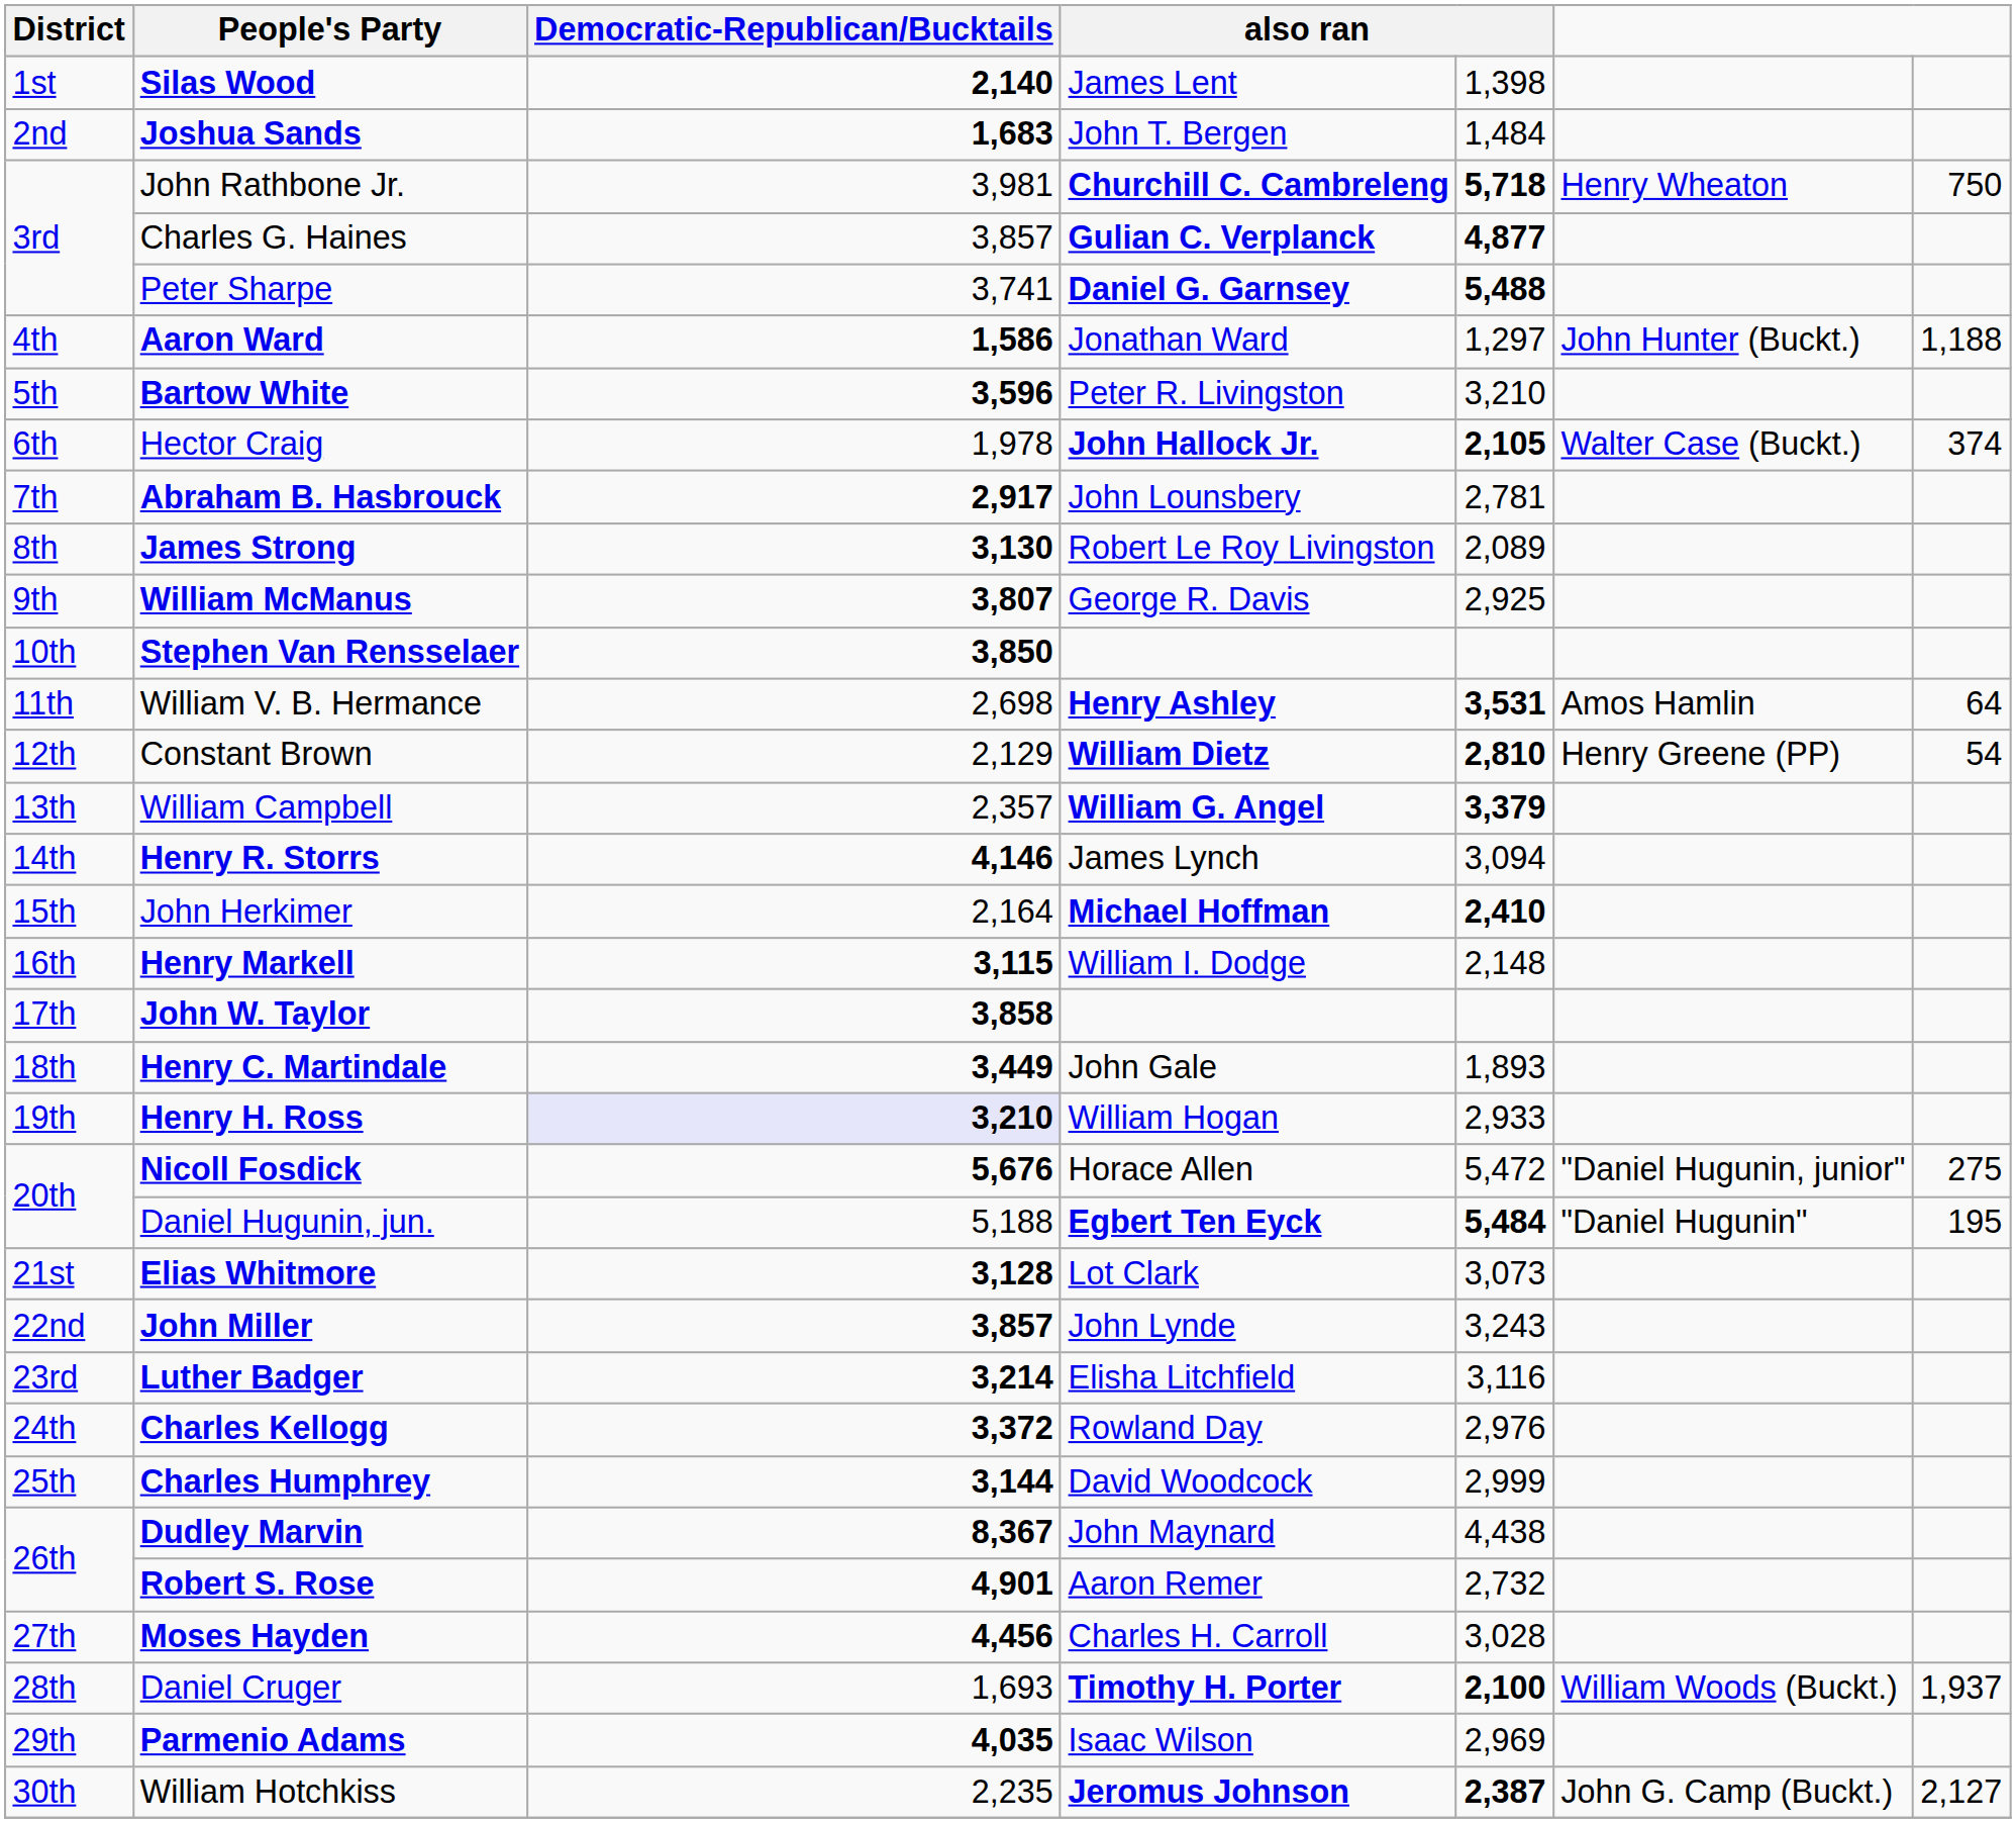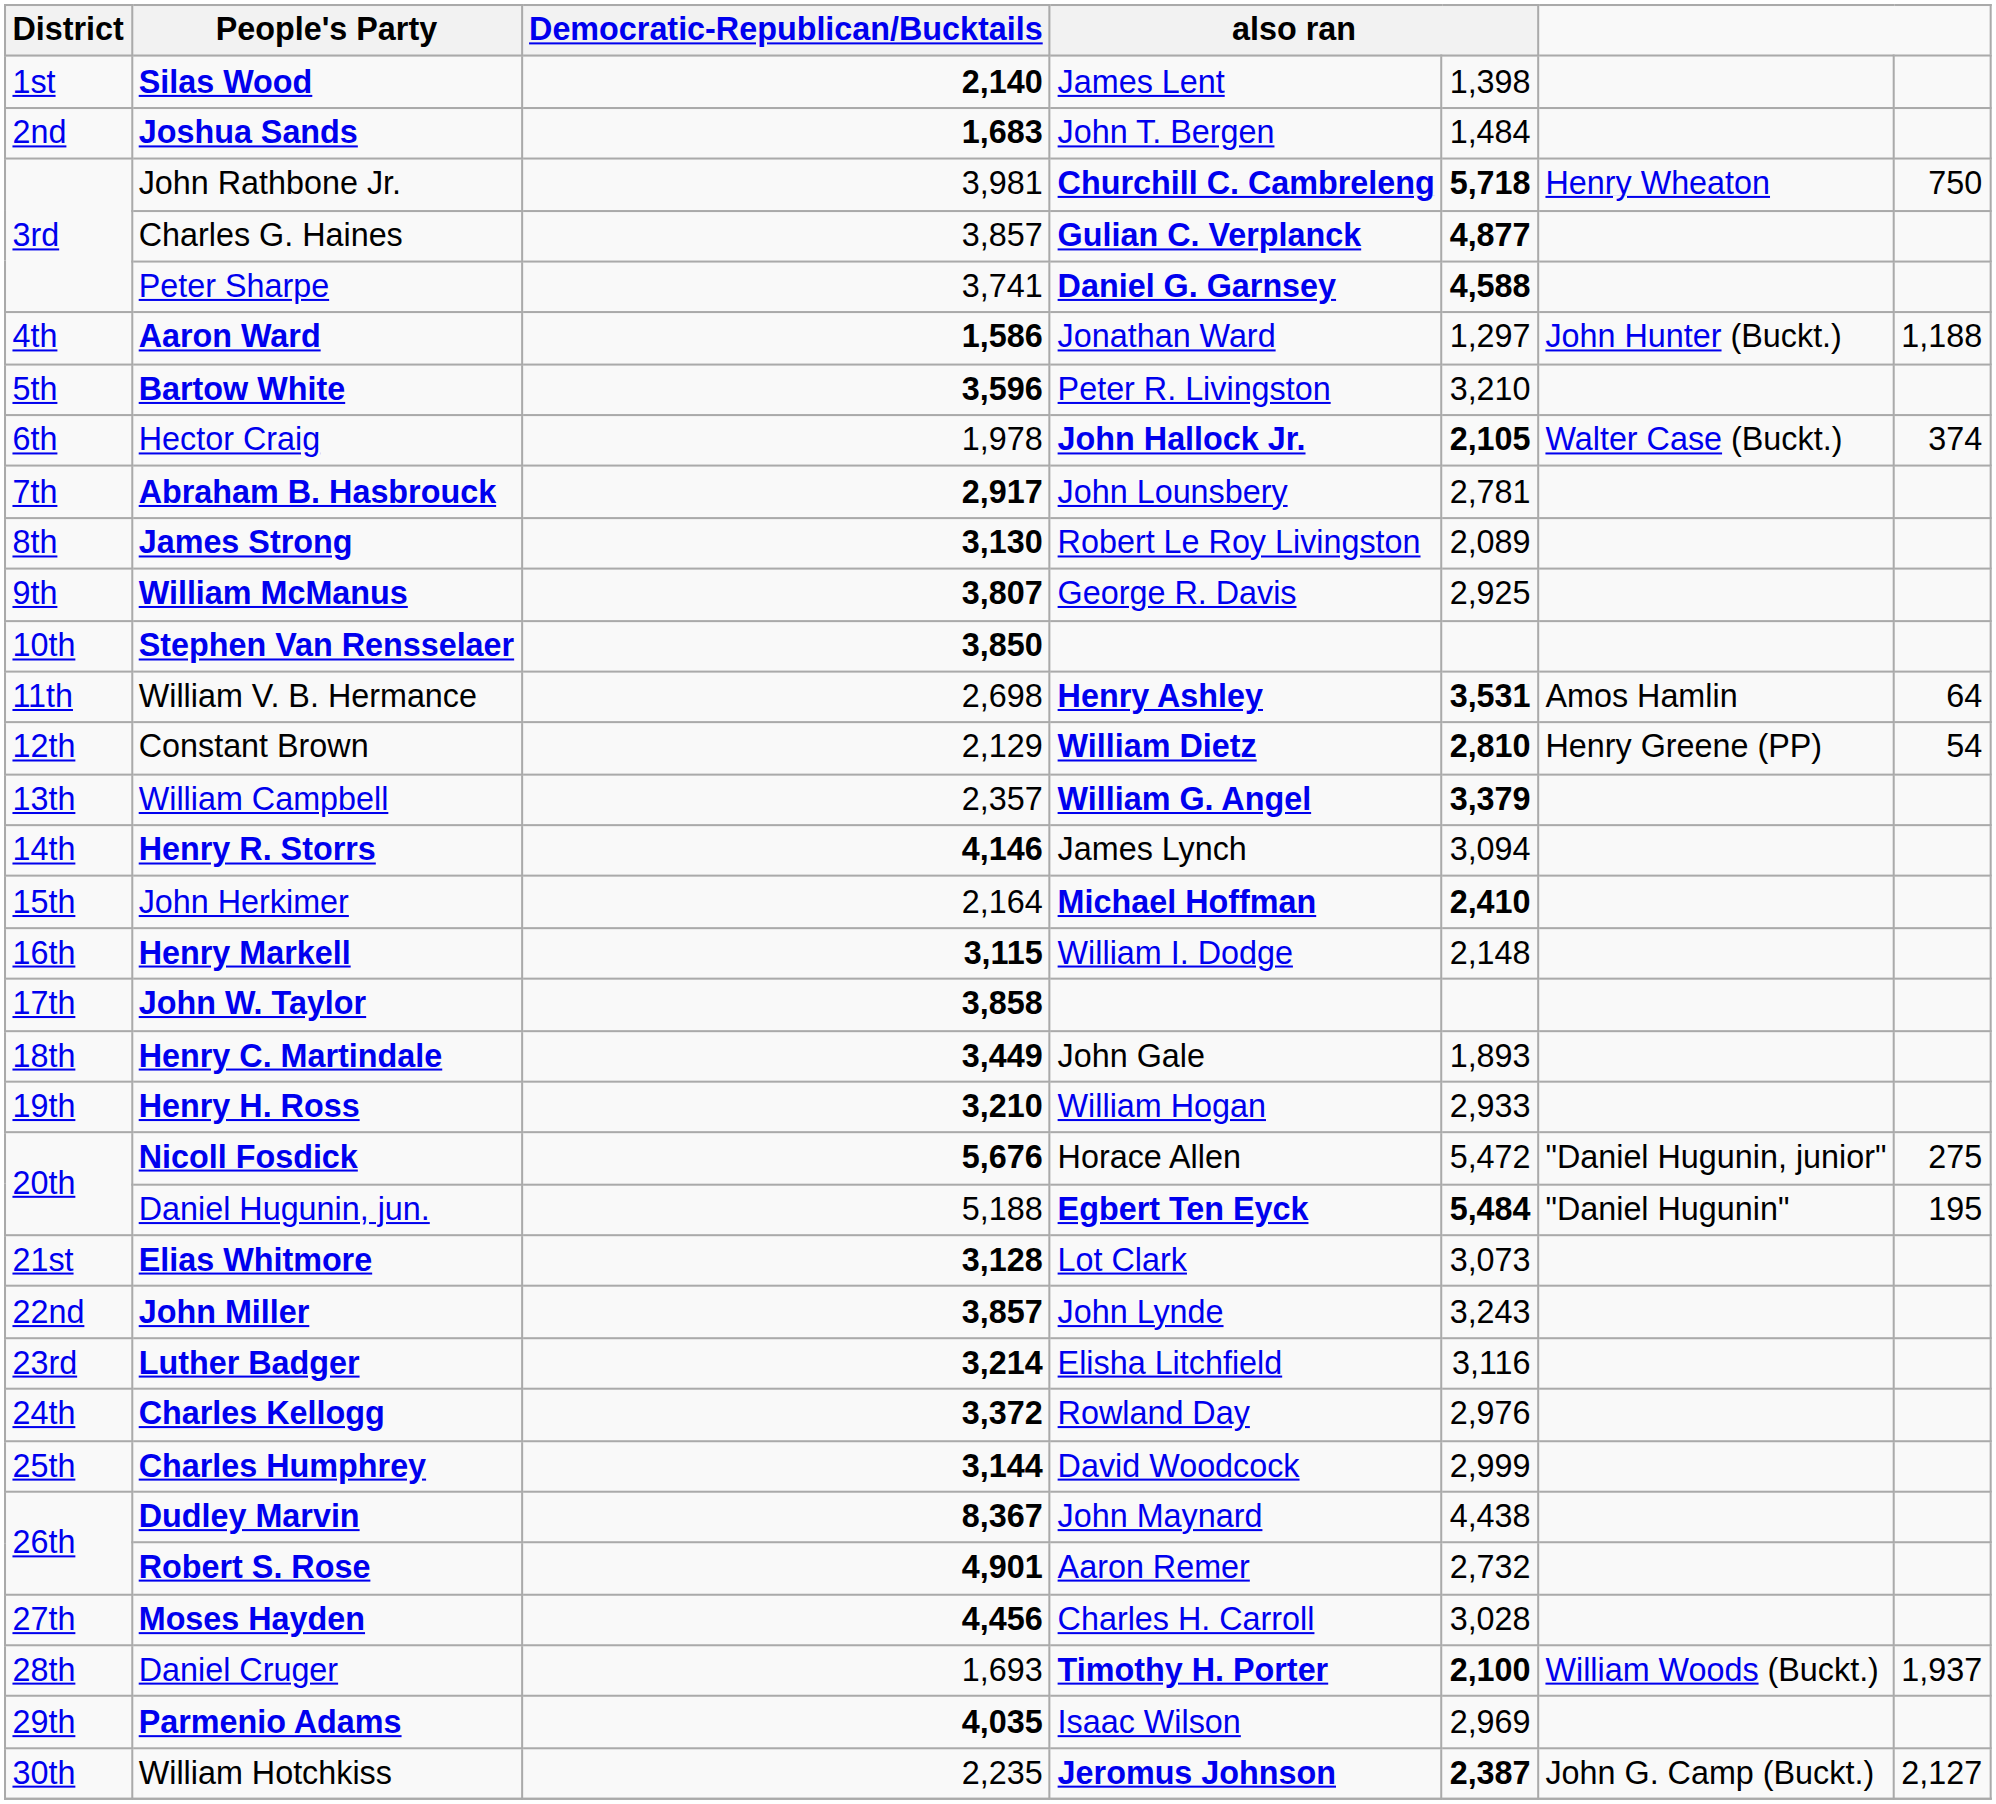 <table class=wikitable>
 <tr bgcolor=lightgrey>
 <th>District</th>
 <th>People's Party</th>
 <th><a href='#'>Democratic-Republican/Bucktails</a></th>
 <th colspan="2">also ran</th>
 </tr>
 <tr>
 <td><a href='#'>1st</a></td>
 <td><strong><a href='#'>Silas Wood</a></strong></td>
 <td align="right"><strong>2,140</strong></td>
 <td><a href='#'>James Lent</a></td>
 <td align="right">1,398</td>
 <td></td>
 <td></td>
 </tr>
 <tr>
 <td><a href='#'>2nd</a></td>
 <td><strong><a href='#'>Joshua Sands</a></strong></td>
 <td align="right"><strong>1,683</strong></td>
 <td><a href='#'>John T. Bergen</a></td>
 <td align="right">1,484</td>
 <td></td>
 <td></td>
 </tr>
 <tr>
 <td rowspan=3><a href='#'>3rd</a></td>
 <td>John Rathbone Jr.</td>
 <td align="right">3,981</td>
 <td><strong><a href='#'>Churchill C. Cambreleng</a></strong></td>
 <td align="right"><strong>5,718</strong></td>
 <td><a href='#'>Henry Wheaton</a></td>
 <td align="right">750</td>
 </tr>
 <tr>
 <td>Charles G. Haines</td>
 <td align="right">3,857</td>
 <td><strong><a href='#'>Gulian C. Verplanck</a></strong></td>
 <td align="right"><strong>4,877</strong></td>
 <td></td>
 <td></td>
 </tr>
 <tr>
 <td><a href='#'>Peter Sharpe</a></td>
 <td align="right">3,741</td>
 <td><strong><a href='#'>Daniel G. Garnsey</a></strong></td>
-<td align="right"><strong>5,488</strong></td>
+<td align="right"><strong>4,588</strong></td>
 <td></td>
 <td></td>
 </tr>
 <tr>
 <td><a href='#'>4th</a></td>
 <td><strong><a href='#'>Aaron Ward</a></strong></td>
 <td align="right"><strong>1,586</strong></td>
 <td><a href='#'>Jonathan Ward</a></td>
 <td align="right">1,297</td>
 <td><a href='#'>John Hunter</a> (Buckt.)</td>
 <td align="right">1,188</td>
 </tr>
 <tr>
 <td><a href='#'>5th</a></td>
 <td><strong><a href='#'>Bartow White</a></strong></td>
 <td align="right"><strong>3,596</strong></td>
 <td><a href='#'>Peter R. Livingston</a></td>
 <td align="right">3,210</td>
 <td></td>
 <td></td>
 </tr>
 <tr>
 <td><a href='#'>6th</a></td>
 <td><a href='#'>Hector Craig</a></td>
 <td align="right">1,978</td>
 <td><strong><a href='#'>John Hallock Jr.</a></strong></td>
 <td align="right"><strong>2,105</strong></td>
 <td><a href='#'>Walter Case</a> (Buckt.)</td>
 <td align="right">374</td>
 </tr>
 <tr>
 <td><a href='#'>7th</a></td>
 <td><strong><a href='#'>Abraham B. Hasbrouck</a></strong></td>
 <td align="right"><strong>2,917</strong></td>
 <td><a href='#'>John Lounsbery</a></td>
 <td align="right">2,781</td>
 <td></td>
 <td></td>
 </tr>
 <tr>
 <td><a href='#'>8th</a></td>
 <td><strong><a href='#'>James Strong</a></strong></td>
 <td align="right"><strong>3,130</strong></td>
 <td><a href='#'>Robert Le Roy Livingston</a></td>
 <td align="right">2,089</td>
 <td></td>
 <td></td>
 </tr>
 <tr>
 <td><a href='#'>9th</a></td>
 <td><strong><a href='#'>William McManus</a></strong></td>
 <td align="right"><strong>3,807</strong></td>
 <td><a href='#'>George R. Davis</a></td>
 <td align="right">2,925</td>
 <td></td>
 <td></td>
 </tr>
 <tr>
 <td><a href='#'>10th</a></td>
 <td><strong><a href='#'>Stephen Van Rensselaer</a></strong></td>
 <td align="right"><strong>3,850</strong></td>
 <td></td>
 <td></td>
 <td></td>
 <td></td>
 </tr>
 <tr>
 <td><a href='#'>11th</a></td>
 <td>William V. B. Hermance</td>
 <td align="right">2,698</td>
 <td><strong><a href='#'>Henry Ashley</a></strong></td>
 <td align="right"><strong>3,531</strong></td>
 <td>Amos Hamlin</td>
 <td align="right">64</td>
 </tr>
 <tr>
 <td><a href='#'>12th</a></td>
 <td>Constant Brown</td>
 <td align="right">2,129</td>
 <td><strong><a href='#'>William Dietz</a></strong></td>
 <td align="right"><strong>2,810</strong></td>
 <td>Henry Greene (PP)</td>
 <td align="right">54</td>
 </tr>
 <tr>
 <td><a href='#'>13th</a></td>
 <td><a href='#'>William Campbell</a></td>
 <td align="right">2,357</td>
 <td><strong><a href='#'>William G. Angel</a></strong></td>
 <td align="right"><strong>3,379</strong></td>
 <td></td>
 <td></td>
 </tr>
 <tr>
 <td><a href='#'>14th</a></td>
 <td><strong><a href='#'>Henry R. Storrs</a></strong></td>
 <td align="right"><strong>4,146</strong></td>
 <td>James Lynch</td>
 <td align="right">3,094</td>
 <td></td>
 <td></td>
 </tr>
 <tr>
 <td><a href='#'>15th</a></td>
 <td><a href='#'>John Herkimer</a></td>
 <td align="right">2,164</td>
 <td><strong><a href='#'>Michael Hoffman</a></strong></td>
 <td align="right"><strong>2,410</strong></td>
 <td></td>
 <td></td>
 </tr>
 <tr>
 <td><a href='#'>16th</a></td>
 <td><strong><a href='#'>Henry Markell</a></strong></td>
 <td align="right"><strong>3,115</strong></td>
 <td><a href='#'>William I. Dodge</a></td>
 <td align="right">2,148</td>
 <td></td>
 <td></td>
 </tr>
 <tr>
 <td><a href='#'>17th</a></td>
 <td><strong><a href='#'>John W. Taylor</a></strong></td>
 <td align="right"><strong>3,858</strong></td>
 <td></td>
 <td></td>
 <td></td>
 <td></td>
 </tr>
 <tr>
 <td><a href='#'>18th</a></td>
 <td><strong><a href='#'>Henry C. Martindale</a></strong></td>
 <td align="right"><strong>3,449</strong></td>
 <td>John Gale</td>
 <td align="right">1,893</td>
 <td></td>
 <td></td>
 </tr>
 <tr>
 <td><a href='#'>19th</a></td>
 <td><strong><a href='#'>Henry H. Ross</a></strong></td>
-<td align="right" style="background: lavender;"><strong>3,210</strong></td>
+<td align="right"><strong>3,210</strong></td>
 <td><a href='#'>William Hogan</a></td>
 <td align="right">2,933</td>
 <td></td>
 <td></td>
 </tr>
 <tr>
 <td rowspan=2><a href='#'>20th</a></td>
 <td><strong><a href='#'>Nicoll Fosdick</a></strong></td>
 <td align="right"><strong>5,676</strong></td>
 <td>Horace Allen</td>
 <td align="right">5,472</td>
 <td>"Daniel Hugunin, junior"</td>
 <td align="right">275</td>
 </tr>
 <tr>
 <td><a href='#'>Daniel Hugunin, jun.</a></td>
 <td align="right">5,188</td>
 <td><strong><a href='#'>Egbert Ten Eyck</a></strong></td>
 <td align="right"><strong>5,484</strong></td>
 <td>"Daniel Hugunin"</td>
 <td align="right">195</td>
 </tr>
 <tr>
 <td><a href='#'>21st</a></td>
 <td><strong><a href='#'>Elias Whitmore</a></strong></td>
 <td align="right"><strong>3,128</strong></td>
 <td><a href='#'>Lot Clark</a></td>
 <td align="right">3,073</td>
 <td></td>
 <td></td>
 </tr>
 <tr>
 <td><a href='#'>22nd</a></td>
 <td><strong><a href='#'>John Miller</a></strong></td>
 <td align="right"><strong>3,857</strong></td>
 <td><a href='#'>John Lynde</a></td>
 <td align="right">3,243</td>
 <td></td>
 <td></td>
 </tr>
 <tr>
 <td><a href='#'>23rd</a></td>
 <td><strong><a href='#'>Luther Badger</a></strong></td>
 <td align="right"><strong>3,214</strong></td>
 <td><a href='#'>Elisha Litchfield</a></td>
 <td align="right">3,116</td>
 <td></td>
 <td></td>
 </tr>
 <tr>
 <td><a href='#'>24th</a></td>
 <td><strong><a href='#'>Charles Kellogg</a></strong></td>
 <td align="right"><strong>3,372</strong></td>
 <td><a href='#'>Rowland Day</a></td>
 <td align="right">2,976</td>
 <td></td>
 <td></td>
 </tr>
 <tr>
 <td><a href='#'>25th</a></td>
 <td><strong><a href='#'>Charles Humphrey</a></strong></td>
 <td align="right"><strong>3,144</strong></td>
 <td><a href='#'>David Woodcock</a></td>
 <td align="right">2,999</td>
 <td></td>
 <td></td>
 </tr>
 <tr>
 <td rowspan=2><a href='#'>26th</a></td>
 <td><strong><a href='#'>Dudley Marvin</a></strong></td>
 <td align="right"><strong>8,367</strong></td>
 <td><a href='#'>John Maynard</a></td>
 <td align="right">4,438</td>
 <td></td>
 <td></td>
 </tr>
 <tr>
 <td><strong><a href='#'>Robert S. Rose</a></strong></td>
 <td align="right"><strong>4,901</strong></td>
 <td><a href='#'>Aaron Remer</a></td>
 <td align="right">2,732</td>
 <td></td>
 <td></td>
 </tr>
 <tr>
 <td><a href='#'>27th</a></td>
 <td><strong><a href='#'>Moses Hayden</a></strong></td>
 <td align="right"><strong>4,456</strong></td>
 <td><a href='#'>Charles H. Carroll</a></td>
 <td align="right">3,028</td>
 <td></td>
 <td></td>
 </tr>
 <tr>
 <td><a href='#'>28th</a></td>
 <td><a href='#'>Daniel Cruger</a></td>
 <td align="right">1,693</td>
 <td><strong><a href='#'>Timothy H. Porter</a></strong></td>
 <td align="right"><strong>2,100</strong></td>
 <td><a href='#'>William Woods</a> (Buckt.)</td>
 <td align="right">1,937</td>
 </tr>
 <tr>
 <td><a href='#'>29th</a></td>
 <td><strong><a href='#'>Parmenio Adams</a></strong></td>
 <td align="right"><strong>4,035</strong></td>
 <td><a href='#'>Isaac Wilson</a></td>
 <td align="right">2,969</td>
 <td></td>
 <td></td>
 </tr>
 <tr>
 <td><a href='#'>30th</a></td>
 <td>William Hotchkiss</td>
 <td align="right">2,235</td>
 <td><strong><a href='#'>Jeromus Johnson</a></strong></td>
 <td align="right"><strong>2,387</strong></td>
 <td>John G. Camp (Buckt.)</td>
 <td align="right">2,127</td>
 </tr>
 <tr>
 </tr>
 </table>
